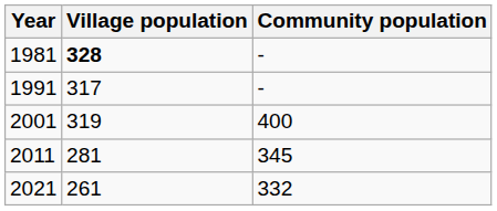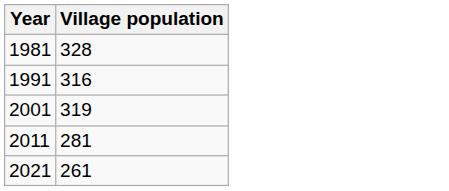 <table class=wikitable>
 <tr>
 <th>Year</th>
 <th>Village population</th>
-<th>Community population</th>
 </tr>
 <tr>
 <td>1981</td>
-<td><strong>328</strong></td>
-<td>-</td>
+<td>328</td>
 </tr>
 <tr>
 <td>1991</td>
-<td>317</td>
-<td>-</td>
+<td>316</td>
 </tr>
 <tr>
 <td>2001</td>
 <td>319</td>
-<td>400</td>
 </tr>
 <tr>
 <td>2011</td>
 <td>281</td>
-<td>345</td>
 </tr>
 <tr>
 <td>2021</td>
 <td>261</td>
-<td>332</td>
 </tr>
 </table>
